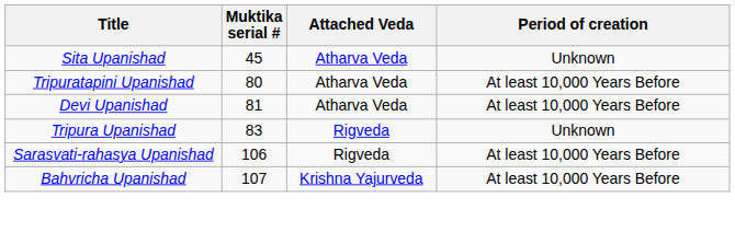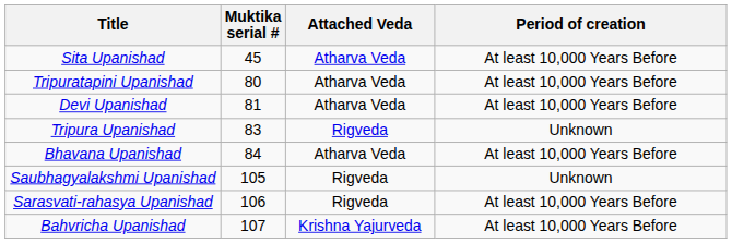 <table class="wikitable sortable"  style="margin:auto;">
 <tr style="text-align: center;">
 <th width=220px style="background"><strong>Title</strong></th>
 <th width=60px><strong>Muktika serial #</strong></th>
 <th width=150px><strong>Attached Veda</strong></th>
 <th width= 300px><strong>Period of creation</strong></th>
 </tr>
 <tr style="text-align: center;">
 <td width=120px><em><a href='#'>Sita Upanishad</a></em></td>
 <td>45</td>
 <td width=40px><a href='#'>Atharva Veda</a></td>
-<td width= 200px>Unknown</td>
+<td width= 200px>At least 10,000 Years Before</td>
 </tr>
 <tr style="text-align: center;">
 <td width=120px><em><a href='#'>Tripuratapini Upanishad</a></em></td>
 <td>80</td>
 <td width=40px>Atharva Veda</td>
 <td width= 200px>At least 10,000 Years Before</td>
 </tr>
 <tr style="text-align: center;">
 <td width=120px><em><a href='#'>Devi Upanishad</a></em></td>
 <td>81</td>
 <td width=40px>Atharva Veda</td>
 <td width= 200px>At least 10,000 Years Before</td>
 </tr>
 <tr style="text-align: center;">
 <td width=120px><em><a href='#'>Tripura Upanishad</a></em></td>
 <td>83</td>
 <td width=40px><a href='#'>Rigveda</a></td>
 <td width= 200px>Unknown</td>
 </tr>
 <tr style="text-align: center;">
+<td width=120px><em><a href='#'>Bhavana Upanishad</a></em></td>
+<td>84</td>
+<td width=40px>Atharva Veda</td>
+<td width= 200px>At least 10,000 Years Before</td>
+</tr>
+<tr style="text-align: center;">
+<td width=120px><em><a href='#'>Saubhagyalakshmi Upanishad</a></em></td>
+<td>105</td>
+<td width=40px>Rigveda</td>
+<td width= 200px>Unknown</td>
+</tr>
+<tr style="text-align: center;">
 <td width=120px><em><a href='#'>Sarasvati-rahasya Upanishad</a></em></td>
 <td>106</td>
 <td width=40px>Rigveda</td>
 <td width= 200px>At least 10,000 Years Before</td>
 </tr>
 <tr style="text-align: center;">
 <td width=120px><em><a href='#'>Bahvricha Upanishad </a></em></td>
 <td>107</td>
 <td width=40px><a href='#'>Krishna Yajurveda</a></td>
 <td width= 200px>At least 10,000 Years Before</td>
 </tr>
 </table>
